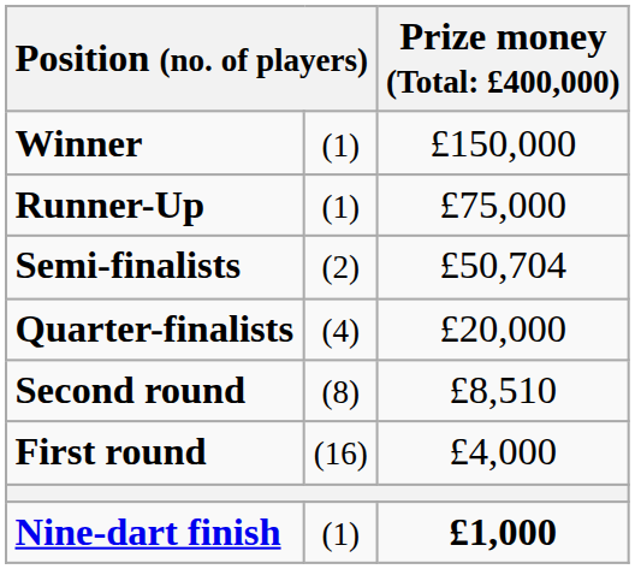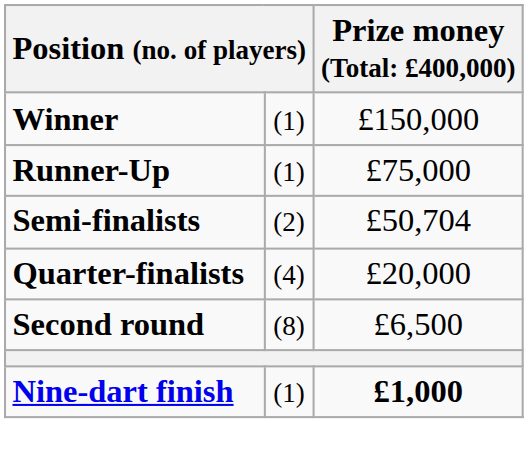 <table class="wikitable">
 <tr>
 <th colspan=2>Position <small>(no. of players)</small></th>
 <th>Prize money<br><small>(Total: £400,000)</small></th>
 </tr>
 <tr>
 <td><strong>Winner</strong></td>
 <td align=center><small>(1)</small></td>
 <td align=center>£150,000</td>
 </tr>
 <tr>
 <td><strong>Runner-Up</strong></td>
 <td align=center><small>(1)</small></td>
 <td align=center>£75,000</td>
 </tr>
 <tr>
 <td><strong>Semi-finalists</strong></td>
 <td align=center><small>(2)</small></td>
 <td align=center>£50,704</td>
 </tr>
 <tr>
 <td><strong>Quarter-finalists</strong></td>
 <td align=center><small>(4)</small></td>
 <td align=center>£20,000</td>
 </tr>
 <tr>
 <td><strong>Second round</strong></td>
 <td align=center><small>(8)</small></td>
-<td align=center>£8,510</td>
-</tr>
-<tr>
-<td><strong>First round</strong></td>
-<td align=center><small>(16)</small></td>
-<td align=center>£4,000</td>
+<td align=center>£6,500</td>
 </tr>
 <tr>
 <th colspan=3></th>
 </tr>
 <tr>
 <td><strong><a href='#'>Nine-dart finish</a></strong></td>
 <td align=center><small>(1)</small></td>
 <td align=center><strong>£1,000</strong></td>
 </tr>
 </table>
